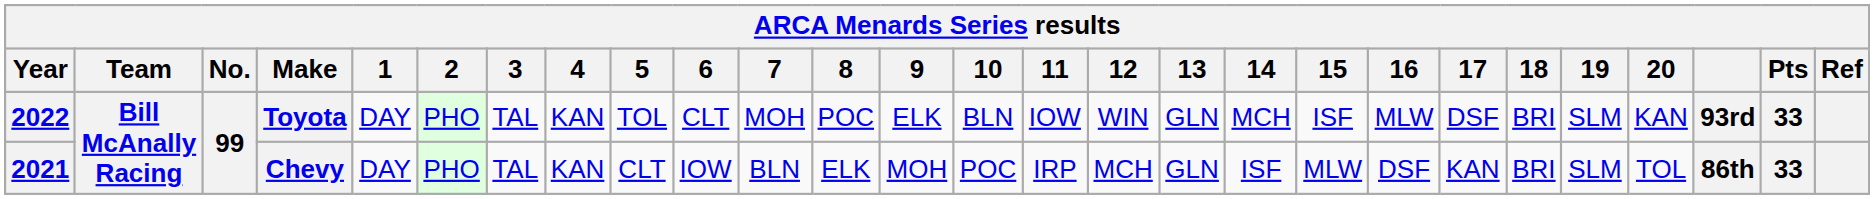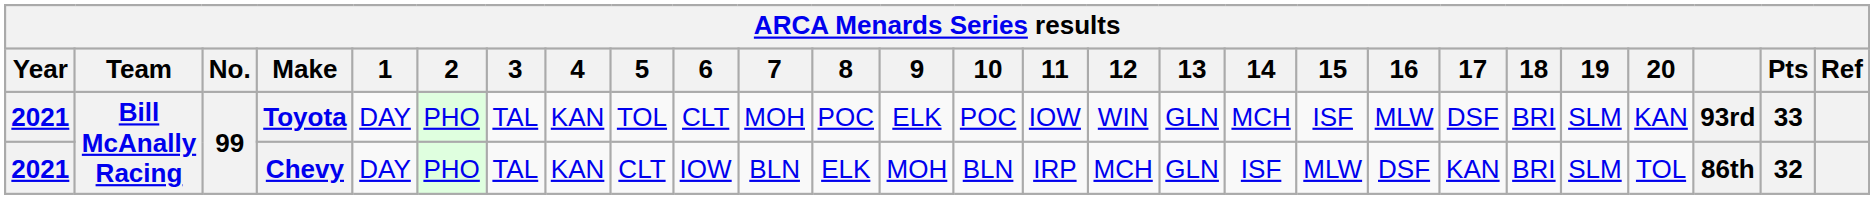 <table class="wikitable" style="text-align:center; font-size:75%">
 <tr>
 <th colspan=27><a href='#'>ARCA Menards Series</a> results</th>
 </tr>
 <tr>
 <th>Year</th>
 <th>Team</th>
 <th>No.</th>
 <th>Make</th>
 <th>1</th>
 <th>2</th>
 <th>3</th>
 <th>4</th>
 <th>5</th>
 <th>6</th>
 <th>7</th>
 <th>8</th>
 <th>9</th>
 <th>10</th>
 <th>11</th>
 <th>12</th>
 <th>13</th>
 <th>14</th>
 <th>15</th>
 <th>16</th>
 <th>17</th>
 <th>18</th>
 <th>19</th>
 <th>20</th>
 <th></th>
 <th>Pts</th>
 <th>Ref</th>
 </tr>
 <tr>
-<th><a href='#'>2022</a></th>
+<th><a href='#'>2021</a></th>
 <th rowspan=2><a href='#'>Bill McAnally Racing</a></th>
 <th rowspan=2>99</th>
 <th><a href='#'>Toyota</a></th>
 <td><a href='#'>DAY</a></td>
 <td style="background:#DFFFDF;"><a href='#'>PHO</a><br></td>
 <td><a href='#'>TAL</a></td>
 <td><a href='#'>KAN</a></td>
 <td><a href='#'>TOL</a></td>
 <td><a href='#'>CLT</a></td>
 <td><a href='#'>MOH</a></td>
 <td><a href='#'>POC</a></td>
 <td><a href='#'>ELK</a></td>
-<td><a href='#'>BLN</a></td>
+<td><a href='#'>POC</a></td>
 <td><a href='#'>IOW</a></td>
 <td><a href='#'>WIN</a></td>
 <td><a href='#'>GLN</a></td>
 <td><a href='#'>MCH</a></td>
 <td><a href='#'>ISF</a></td>
 <td><a href='#'>MLW</a></td>
 <td><a href='#'>DSF</a></td>
 <td><a href='#'>BRI</a></td>
 <td><a href='#'>SLM</a></td>
 <td><a href='#'>KAN</a></td>
 <th>93rd</th>
 <th>33</th>
 <th></th>
 </tr>
 <tr>
 <th><a href='#'>2021</a></th>
 <th><a href='#'>Chevy</a></th>
 <td><a href='#'>DAY</a></td>
 <td style="background:#DFFFDF;"><a href='#'>PHO</a><br></td>
 <td><a href='#'>TAL</a></td>
 <td><a href='#'>KAN</a></td>
 <td><a href='#'>CLT</a></td>
 <td><a href='#'>IOW</a></td>
 <td><a href='#'>BLN</a></td>
 <td><a href='#'>ELK</a></td>
 <td><a href='#'>MOH</a></td>
-<td><a href='#'>POC</a></td>
+<td><a href='#'>BLN</a></td>
 <td><a href='#'>IRP</a></td>
 <td><a href='#'>MCH</a></td>
 <td><a href='#'>GLN</a></td>
 <td><a href='#'>ISF</a></td>
 <td><a href='#'>MLW</a></td>
 <td><a href='#'>DSF</a></td>
 <td><a href='#'>KAN</a></td>
 <td><a href='#'>BRI</a></td>
 <td><a href='#'>SLM</a></td>
 <td><a href='#'>TOL</a></td>
 <th>86th</th>
-<th>33</th>
+<th>32</th>
 <th></th>
 </tr>
 </table>
